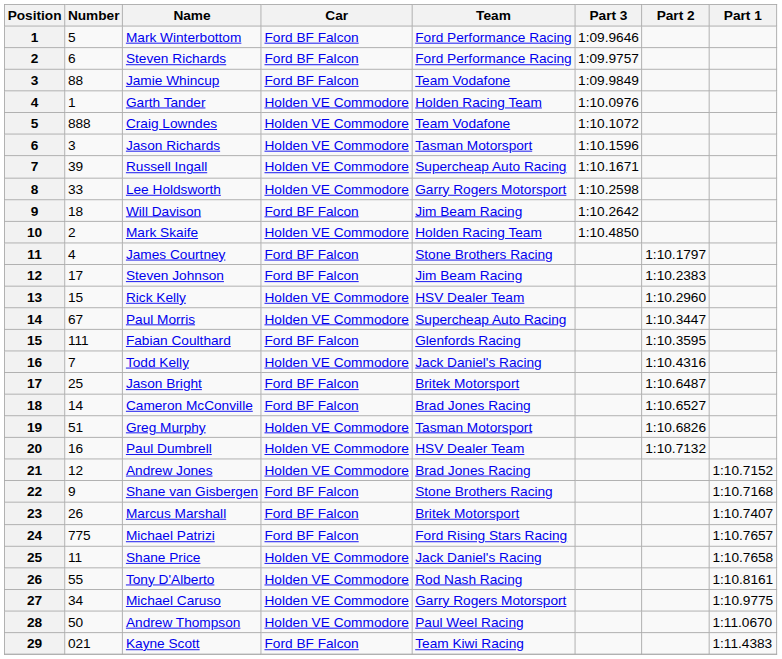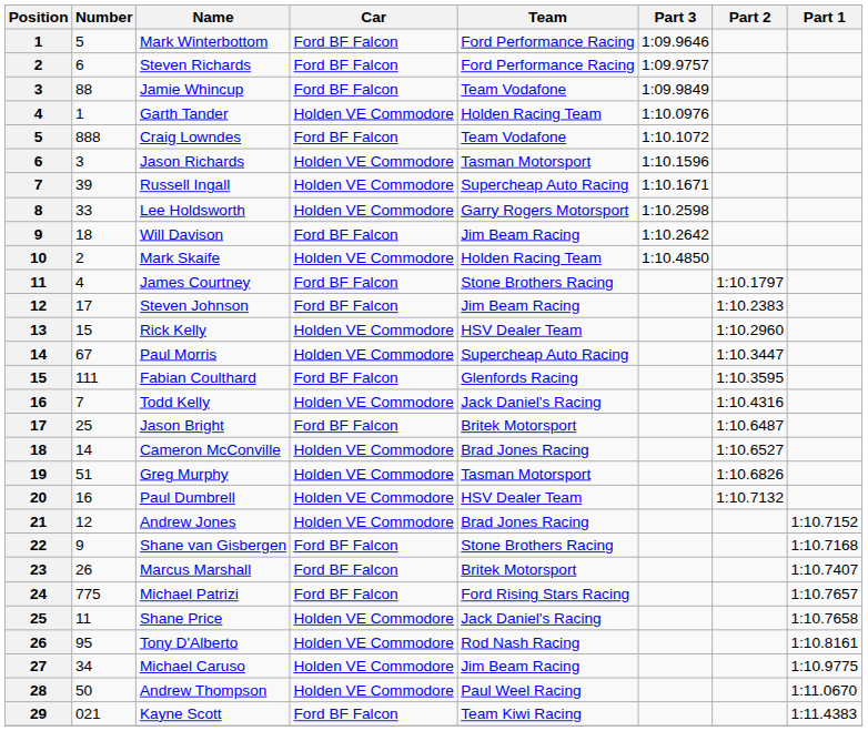 <table class="wikitable" style="font-size: 95%;">
 <tr>
 <th>Position</th>
 <th>Number</th>
 <th>Name</th>
 <th>Car</th>
 <th>Team</th>
 <th>Part 3</th>
 <th>Part 2</th>
 <th>Part 1</th>
 </tr>
 <tr>
 <th>1</th>
 <td>5</td>
 <td><a href='#'>Mark Winterbottom</a></td>
 <td><a href='#'>Ford BF Falcon</a></td>
 <td><a href='#'>Ford Performance Racing</a></td>
 <td>1:09.9646</td>
 <td></td>
 <td></td>
 </tr>
 <tr>
 <th>2</th>
 <td>6</td>
 <td><a href='#'>Steven Richards</a></td>
 <td><a href='#'>Ford BF Falcon</a></td>
 <td><a href='#'>Ford Performance Racing</a></td>
 <td>1:09.9757</td>
 <td></td>
 <td></td>
 </tr>
 <tr>
 <th>3</th>
 <td>88</td>
 <td><a href='#'>Jamie Whincup</a></td>
 <td><a href='#'>Ford BF Falcon</a></td>
 <td><a href='#'>Team Vodafone</a></td>
 <td>1:09.9849</td>
 <td></td>
 <td></td>
 </tr>
 <tr>
 <th>4</th>
 <td>1</td>
 <td><a href='#'>Garth Tander</a></td>
 <td><a href='#'>Holden VE Commodore</a></td>
 <td><a href='#'>Holden Racing Team</a></td>
 <td>1:10.0976</td>
 <td></td>
 <td></td>
 </tr>
 <tr>
 <th>5</th>
 <td>888</td>
 <td><a href='#'>Craig Lowndes</a></td>
-<td><a href='#'>Holden VE Commodore</a></td>
+<td><a href='#'>Ford BF Falcon</a></td>
 <td><a href='#'>Team Vodafone</a></td>
 <td>1:10.1072</td>
 <td></td>
 <td></td>
 </tr>
 <tr>
 <th>6</th>
 <td>3</td>
 <td><a href='#'>Jason Richards</a></td>
 <td><a href='#'>Holden VE Commodore</a></td>
 <td><a href='#'>Tasman Motorsport</a></td>
 <td>1:10.1596</td>
 <td></td>
 <td></td>
 </tr>
 <tr>
 <th>7</th>
 <td>39</td>
 <td><a href='#'>Russell Ingall</a></td>
 <td><a href='#'>Holden VE Commodore</a></td>
 <td><a href='#'>Supercheap Auto Racing</a></td>
 <td>1:10.1671</td>
 <td></td>
 <td></td>
 </tr>
 <tr>
 <th>8</th>
 <td>33</td>
 <td><a href='#'>Lee Holdsworth</a></td>
 <td><a href='#'>Holden VE Commodore</a></td>
 <td><a href='#'>Garry Rogers Motorsport</a></td>
 <td>1:10.2598</td>
 <td></td>
 <td></td>
 </tr>
 <tr>
 <th>9</th>
 <td>18</td>
 <td><a href='#'>Will Davison</a></td>
 <td><a href='#'>Ford BF Falcon</a></td>
 <td><a href='#'>Jim Beam Racing</a></td>
 <td>1:10.2642</td>
 <td></td>
 <td></td>
 </tr>
 <tr>
 <th>10</th>
 <td>2</td>
 <td><a href='#'>Mark Skaife</a></td>
 <td><a href='#'>Holden VE Commodore</a></td>
 <td><a href='#'>Holden Racing Team</a></td>
 <td>1:10.4850</td>
 <td></td>
 <td></td>
 </tr>
 <tr>
 <th>11</th>
 <td>4</td>
 <td><a href='#'>James Courtney</a></td>
 <td><a href='#'>Ford BF Falcon</a></td>
 <td><a href='#'>Stone Brothers Racing</a></td>
 <td></td>
 <td>1:10.1797</td>
 <td></td>
 </tr>
 <tr>
 <th>12</th>
 <td>17</td>
 <td><a href='#'>Steven Johnson</a></td>
 <td><a href='#'>Ford BF Falcon</a></td>
 <td><a href='#'>Jim Beam Racing</a></td>
 <td></td>
 <td>1:10.2383</td>
 <td></td>
 </tr>
 <tr>
 <th>13</th>
 <td>15</td>
 <td><a href='#'>Rick Kelly</a></td>
 <td><a href='#'>Holden VE Commodore</a></td>
 <td><a href='#'>HSV Dealer Team</a></td>
 <td></td>
 <td>1:10.2960</td>
 <td></td>
 </tr>
 <tr>
 <th>14</th>
 <td>67</td>
 <td><a href='#'>Paul Morris</a></td>
 <td><a href='#'>Holden VE Commodore</a></td>
 <td><a href='#'>Supercheap Auto Racing</a></td>
 <td></td>
 <td>1:10.3447</td>
 <td></td>
 </tr>
 <tr>
 <th>15</th>
 <td>111</td>
 <td><a href='#'>Fabian Coulthard</a></td>
 <td><a href='#'>Ford BF Falcon</a></td>
 <td><a href='#'>Glenfords Racing</a></td>
 <td></td>
 <td>1:10.3595</td>
 <td></td>
 </tr>
 <tr>
 <th>16</th>
 <td>7</td>
 <td><a href='#'>Todd Kelly</a></td>
 <td><a href='#'>Holden VE Commodore</a></td>
 <td><a href='#'>Jack Daniel's Racing</a></td>
 <td></td>
 <td>1:10.4316</td>
 <td></td>
 </tr>
 <tr>
 <th>17</th>
 <td>25</td>
 <td><a href='#'>Jason Bright</a></td>
 <td><a href='#'>Ford BF Falcon</a></td>
 <td><a href='#'>Britek Motorsport</a></td>
 <td></td>
 <td>1:10.6487</td>
 <td></td>
 </tr>
 <tr>
 <th>18</th>
 <td>14</td>
 <td><a href='#'>Cameron McConville</a></td>
-<td><a href='#'>Ford BF Falcon</a></td>
+<td><a href='#'>Holden VE Commodore</a></td>
 <td><a href='#'>Brad Jones Racing</a></td>
 <td></td>
 <td>1:10.6527</td>
 <td></td>
 </tr>
 <tr>
 <th>19</th>
 <td>51</td>
 <td><a href='#'>Greg Murphy</a></td>
 <td><a href='#'>Holden VE Commodore</a></td>
 <td><a href='#'>Tasman Motorsport</a></td>
 <td></td>
 <td>1:10.6826</td>
 <td></td>
 </tr>
 <tr>
 <th>20</th>
 <td>16</td>
 <td><a href='#'>Paul Dumbrell</a></td>
 <td><a href='#'>Holden VE Commodore</a></td>
 <td><a href='#'>HSV Dealer Team</a></td>
 <td></td>
 <td>1:10.7132</td>
 <td></td>
 </tr>
 <tr>
 <th>21</th>
 <td>12</td>
 <td><a href='#'>Andrew Jones</a></td>
 <td><a href='#'>Holden VE Commodore</a></td>
 <td><a href='#'>Brad Jones Racing</a></td>
 <td></td>
 <td></td>
 <td>1:10.7152</td>
 </tr>
 <tr>
 <th>22</th>
 <td>9</td>
 <td><a href='#'>Shane van Gisbergen</a></td>
 <td><a href='#'>Ford BF Falcon</a></td>
 <td><a href='#'>Stone Brothers Racing</a></td>
 <td></td>
 <td></td>
 <td>1:10.7168</td>
 </tr>
 <tr>
 <th>23</th>
 <td>26</td>
 <td><a href='#'>Marcus Marshall</a></td>
 <td><a href='#'>Ford BF Falcon</a></td>
 <td><a href='#'>Britek Motorsport</a></td>
 <td></td>
 <td></td>
 <td>1:10.7407</td>
 </tr>
 <tr>
 <th>24</th>
 <td>775</td>
 <td><a href='#'>Michael Patrizi</a></td>
 <td><a href='#'>Ford BF Falcon</a></td>
 <td><a href='#'>Ford Rising Stars Racing</a></td>
 <td></td>
 <td></td>
 <td>1:10.7657</td>
 </tr>
 <tr>
 <th>25</th>
 <td>11</td>
 <td><a href='#'>Shane Price</a></td>
 <td><a href='#'>Holden VE Commodore</a></td>
 <td><a href='#'>Jack Daniel's Racing</a></td>
 <td></td>
 <td></td>
 <td>1:10.7658</td>
 </tr>
 <tr>
 <th>26</th>
-<td>55</td>
+<td>95</td>
 <td><a href='#'>Tony D'Alberto</a></td>
 <td><a href='#'>Holden VE Commodore</a></td>
 <td><a href='#'>Rod Nash Racing</a></td>
 <td></td>
 <td></td>
 <td>1:10.8161</td>
 </tr>
 <tr>
 <th>27</th>
 <td>34</td>
 <td><a href='#'>Michael Caruso</a></td>
 <td><a href='#'>Holden VE Commodore</a></td>
-<td><a href='#'>Garry Rogers Motorsport</a></td>
+<td><a href='#'>Jim Beam Racing</a></td>
 <td></td>
 <td></td>
 <td>1:10.9775</td>
 </tr>
 <tr>
 <th>28</th>
 <td>50</td>
 <td><a href='#'>Andrew Thompson</a></td>
 <td><a href='#'>Holden VE Commodore</a></td>
 <td><a href='#'>Paul Weel Racing</a></td>
 <td></td>
 <td></td>
 <td>1:11.0670</td>
 </tr>
 <tr>
 <th>29</th>
 <td>021</td>
 <td><a href='#'>Kayne Scott</a></td>
 <td><a href='#'>Ford BF Falcon</a></td>
 <td><a href='#'>Team Kiwi Racing</a></td>
 <td></td>
 <td></td>
 <td>1:11.4383</td>
 </tr>
 <tr>
 </tr>
 </table>
